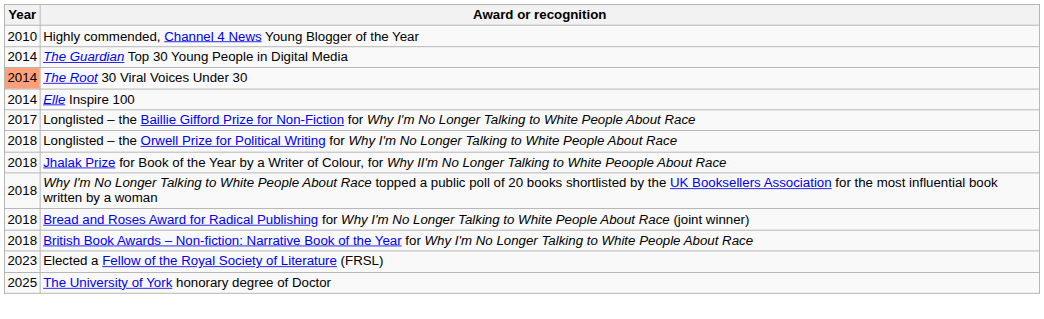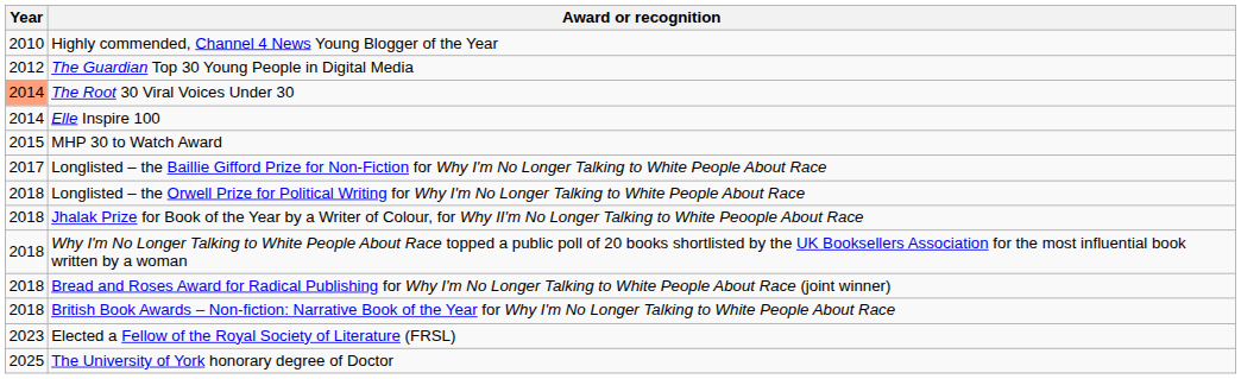 <table class="wikitable">
 <tr>
 <th>Year</th>
 <th>Award or recognition</th>
 </tr>
 <tr>
 <td>2010</td>
 <td>Highly commended, <a href='#'>Channel 4 News</a> Young Blogger of the Year</td>
 </tr>
 <tr>
-<td>2014</td>
+<td>2012</td>
 <td><em><a href='#'>The Guardian</a></em> Top 30 Young People in Digital Media</td>
 </tr>
 <tr>
 <td style="background: lightsalmon;">2014</td>
 <td><em><a href='#'>The Root</a></em> 30 Viral Voices Under 30</td>
 </tr>
 <tr>
 <td>2014</td>
 <td><em><a href='#'>Elle</a></em> Inspire 100</td>
+</tr>
+<tr>
+<td>2015</td>
+<td>MHP 30 to Watch Award</td>
 </tr>
 <tr>
 <td>2017</td>
 <td>Longlisted – the <a href='#'>Baillie Gifford Prize for Non-Fiction</a> for <em>Why I'm No Longer Talking to White People About Race</em></td>
 </tr>
 <tr>
 <td>2018</td>
 <td>Longlisted – the <a href='#'>Orwell Prize for Political Writing</a> for <em>Why I'm No Longer Talking to White People About Race</em></td>
 </tr>
 <tr>
 <td>2018</td>
 <td><a href='#'>Jhalak Prize</a> for Book of the Year by a Writer of Colour, for <em>Why II'm No Longer Talking to White Peoople About Race</em></td>
 </tr>
 <tr>
 <td>2018</td>
 <td><em>Why I'm No Longer Talking to White People About Race</em> topped a public poll of 20 books shortlisted by the <a href='#'>UK Booksellers Association</a> for the most influential book written by a woman</td>
 </tr>
 <tr>
 <td>2018</td>
 <td><a href='#'>Bread and Roses Award for Radical Publishing</a> for <em>Why I'm No Longer Talking to White People About Race</em> (joint winner)</td>
 </tr>
 <tr>
 <td>2018</td>
 <td><a href='#'>British Book Awards – Non-fiction: Narrative Book of the Year</a> for <em>Why I'm No Longer Talking to White People About Race</em></td>
 </tr>
 <tr>
 <td>2023</td>
 <td>Elected a <a href='#'>Fellow of the Royal Society of Literature</a> (FRSL)</td>
 </tr>
 <tr>
 <td>2025</td>
 <td><a href='#'>The University of York</a> honorary degree of Doctor</td>
 </tr>
 </table>
